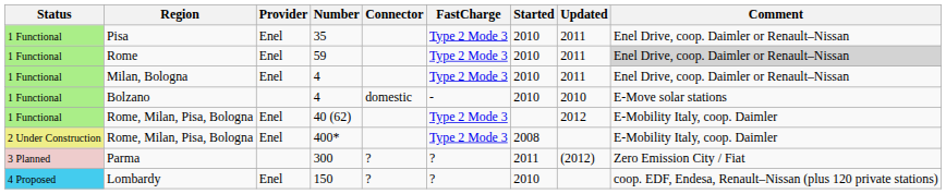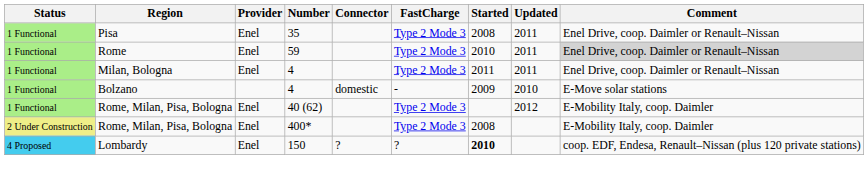 <table class="wikitable sortable" style="clear:both;">
 <tr>
 <th>Status</th>
 <th>Region</th>
 <th>Provider</th>
 <th>Number</th>
 <th>Connector</th>
 <th>FastCharge</th>
 <th>Started</th>
 <th>Updated</th>
 <th>Comment</th>
 </tr>
 <tr>
 <td style="background: #AE8"><small>1 Functional</small></td>
 <td>Pisa</td>
 <td>Enel</td>
 <td>35</td>
 <td></td>
 <td><a href='#'>Type 2 Mode 3</a></td>
-<td>2010</td>
+<td>2008</td>
 <td>2011</td>
 <td>Enel Drive, coop. Daimler or Renault–Nissan</td>
 </tr>
 <tr>
 <td style="background: #AE8"><small>1 Functional</small></td>
 <td>Rome</td>
 <td>Enel</td>
 <td>59</td>
 <td></td>
 <td><a href='#'>Type 2 Mode 3</a></td>
 <td>2010</td>
 <td>2011</td>
 <td style="background: lightgrey;">Enel Drive, coop. Daimler or Renault–Nissan</td>
 </tr>
 <tr>
 <td style="background: #AE8"><small>1 Functional</small></td>
 <td>Milan, Bologna</td>
 <td>Enel</td>
 <td>4</td>
 <td></td>
 <td><a href='#'>Type 2 Mode 3</a></td>
-<td>2010</td>
+<td>2011</td>
 <td>2011</td>
 <td>Enel Drive, coop. Daimler or Renault–Nissan</td>
 </tr>
 <tr>
 <td style="background: #AE8"><small>1 Functional</small></td>
 <td>Bolzano</td>
 <td></td>
 <td>4</td>
 <td>domestic</td>
 <td>-</td>
-<td>2010</td>
+<td>2009</td>
 <td>2010</td>
 <td>E-Move solar stations</td>
 </tr>
 <tr>
 <td style="background: #AE8"><small>1 Functional</small></td>
 <td>Rome, Milan, Pisa, Bologna</td>
 <td>Enel</td>
 <td>40 (62)</td>
 <td></td>
 <td><a href='#'>Type 2 Mode 3</a></td>
 <td></td>
 <td>2012</td>
 <td>E-Mobility Italy, coop. Daimler</td>
 </tr>
 <tr>
 <td style="background: #EE8"><small>2 Under Construction</small></td>
 <td>Rome, Milan, Pisa, Bologna</td>
 <td>Enel</td>
 <td>400*</td>
 <td></td>
 <td><a href='#'>Type 2 Mode 3</a></td>
 <td>2008</td>
 <td></td>
 <td>E-Mobility Italy, coop. Daimler</td>
 </tr>
 <tr>
-<td style="background: #ECC"><small>3 Planned</small></td>
-<td>Parma</td>
-<td></td>
-<td>300</td>
-<td>?</td>
-<td>?</td>
-<td>2011</td>
-<td>(2012)</td>
-<td>Zero Emission City / Fiat</td>
-</tr>
-<tr>
 <td style="background: #4CE"><small>4 Proposed</small></td>
 <td>Lombardy</td>
 <td>Enel</td>
 <td>150</td>
 <td>?</td>
 <td>?</td>
-<td>2010</td>
+<td><strong>2010</strong></td>
 <td></td>
 <td>coop. EDF, Endesa, Renault–Nissan (plus 120 private stations)</td>
 </tr>
 </table>
